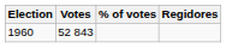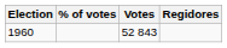 <table class="wikitable">
 <tr>
 <th>Election</th>
+<th>% of votes</th>
 <th>Votes</th>
-<th>% of votes</th>
 <th>Regidores</th>
 </tr>
 <tr>
 <td>1960</td>
+<td></td>
 <td align="right">52 843</td>
-<td></td>
 <td></td>
 </tr>
 </table>
